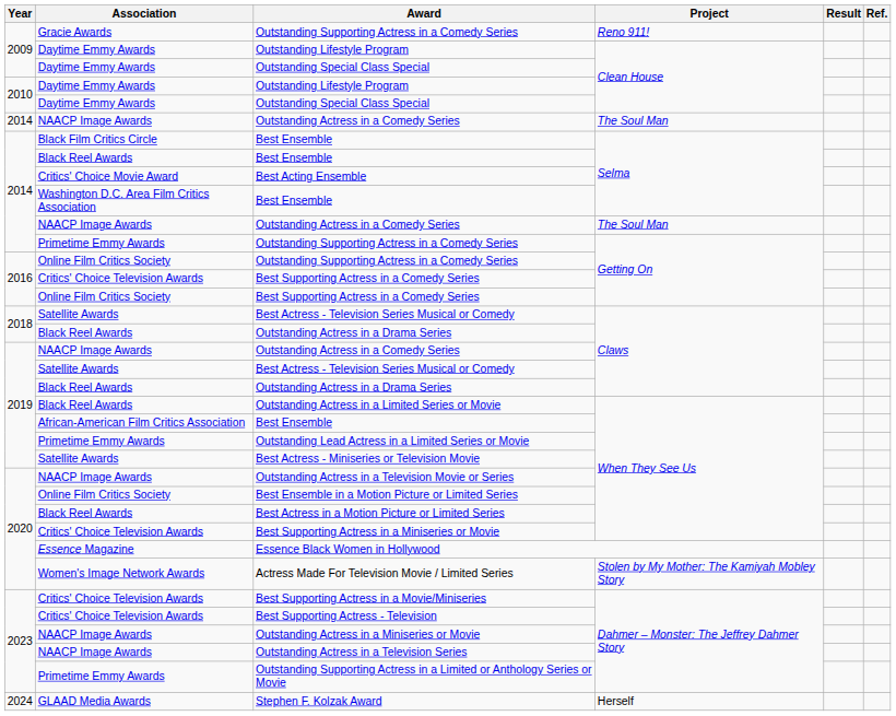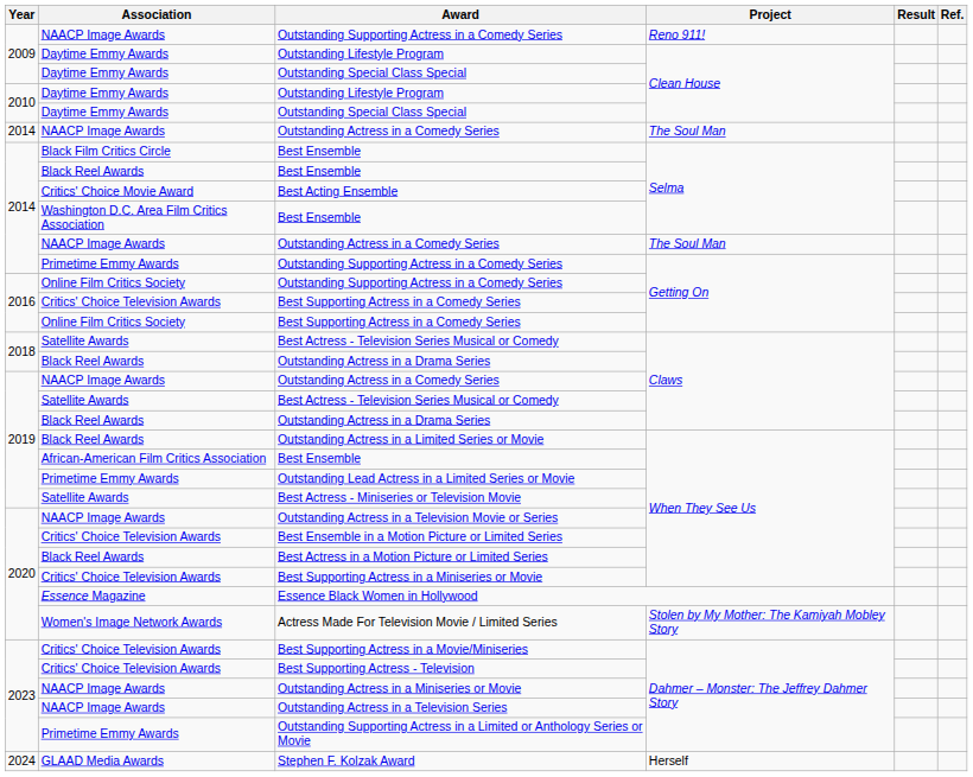 <table class="wikitable sortable">
 <tr>
 <th>Year</th>
 <th>Association</th>
 <th>Award</th>
 <th>Project</th>
 <th>Result</th>
 <th class=unsortable>Ref.</th>
 </tr>
 <tr>
 <td rowspan=3>2009</td>
-<td><a href='#'>Gracie Awards</a></td>
+<td><a href='#'>NAACP Image Awards</a></td>
 <td><a href='#'>Outstanding Supporting Actress in a Comedy Series</a></td>
 <td><em><a href='#'>Reno 911!</a></em></td>
 <td></td>
 <td></td>
 </tr>
 <tr>
 <td><a href='#'>Daytime Emmy Awards</a></td>
 <td><a href='#'>Outstanding Lifestyle Program</a></td>
 <td rowspan=4><em><a href='#'>Clean House</a></em></td>
 <td></td>
 <td></td>
 </tr>
 <tr>
 <td><a href='#'>Daytime Emmy Awards</a></td>
 <td><a href='#'>Outstanding Special Class Special</a></td>
 <td></td>
 <td></td>
 </tr>
 <tr>
 <td rowspan=2>2010</td>
 <td><a href='#'>Daytime Emmy Awards</a></td>
 <td><a href='#'>Outstanding Lifestyle Program</a></td>
 <td></td>
 <td></td>
 </tr>
 <tr>
 <td><a href='#'>Daytime Emmy Awards</a></td>
 <td><a href='#'>Outstanding Special Class Special</a></td>
 <td></td>
 <td></td>
 </tr>
 <tr>
 <td>2014</td>
 <td><a href='#'>NAACP Image Awards</a></td>
 <td><a href='#'>Outstanding Actress in a Comedy Series</a></td>
 <td><em><a href='#'>The Soul Man</a></em></td>
 <td></td>
 <td></td>
 </tr>
 <tr>
 <td rowspan=6>2014</td>
 <td><a href='#'>Black Film Critics Circle</a></td>
 <td><a href='#'>Best Ensemble</a></td>
 <td rowspan=4><em><a href='#'>Selma</a></em></td>
 <td></td>
 <td></td>
 </tr>
 <tr>
 <td><a href='#'>Black Reel Awards</a></td>
 <td><a href='#'>Best Ensemble</a></td>
 <td></td>
 <td></td>
 </tr>
 <tr>
 <td><a href='#'>Critics' Choice Movie Award</a></td>
 <td><a href='#'>Best Acting Ensemble</a></td>
 <td></td>
 <td></td>
 </tr>
 <tr>
 <td><a href='#'>Washington D.C. Area Film Critics Association</a></td>
 <td><a href='#'>Best Ensemble</a></td>
 <td></td>
 <td></td>
 </tr>
 <tr>
 <td><a href='#'>NAACP Image Awards</a></td>
 <td><a href='#'>Outstanding Actress in a Comedy Series</a></td>
 <td><em><a href='#'>The Soul Man</a></em></td>
 <td></td>
 <td></td>
 </tr>
 <tr>
 <td><a href='#'>Primetime Emmy Awards</a></td>
 <td><a href='#'>Outstanding Supporting Actress in a Comedy Series</a></td>
 <td rowspan="4"><em><a href='#'>Getting On</a></em></td>
 <td></td>
 <td></td>
 </tr>
 <tr>
 <td rowspan=3>2016</td>
 <td><a href='#'>Online Film Critics Society</a></td>
 <td><a href='#'>Outstanding Supporting Actress in a Comedy Series</a></td>
 <td></td>
 <td></td>
 </tr>
 <tr>
 <td><a href='#'>Critics' Choice Television Awards</a></td>
 <td><a href='#'>Best Supporting Actress in a Comedy Series</a></td>
 <td></td>
 <td></td>
 </tr>
 <tr>
 <td><a href='#'>Online Film Critics Society</a></td>
 <td><a href='#'>Best Supporting Actress in a Comedy Series</a></td>
 <td></td>
 <td></td>
 </tr>
 <tr>
 <td rowspan=2>2018</td>
 <td><a href='#'>Satellite Awards</a></td>
 <td><a href='#'>Best Actress - Television Series Musical or Comedy</a></td>
 <td rowspan=5><em><a href='#'>Claws</a></em></td>
 <td></td>
 <td></td>
 </tr>
 <tr>
 <td><a href='#'>Black Reel Awards</a></td>
 <td><a href='#'>Outstanding Actress in a Drama Series</a></td>
 <td></td>
 <td></td>
 </tr>
 <tr>
 <td rowspan=7>2019</td>
 <td><a href='#'>NAACP Image Awards</a></td>
 <td><a href='#'>Outstanding Actress in a Comedy Series</a></td>
 <td></td>
 <td></td>
 </tr>
 <tr>
 <td><a href='#'>Satellite Awards</a></td>
 <td><a href='#'>Best Actress - Television Series Musical or Comedy</a></td>
 <td></td>
 <td></td>
 </tr>
 <tr>
 <td><a href='#'>Black Reel Awards</a></td>
 <td><a href='#'>Outstanding Actress in a Drama Series</a></td>
 <td></td>
 <td></td>
 </tr>
 <tr>
 <td><a href='#'>Black Reel Awards</a></td>
 <td><a href='#'>Outstanding Actress in a Limited Series or Movie</a></td>
 <td rowspan=8><em><a href='#'>When They See Us</a></em></td>
 <td></td>
 <td></td>
 </tr>
 <tr>
 <td><a href='#'>African-American Film Critics Association</a></td>
 <td><a href='#'>Best Ensemble</a></td>
 <td></td>
 <td></td>
 </tr>
 <tr>
 <td><a href='#'>Primetime Emmy Awards</a></td>
 <td><a href='#'>Outstanding Lead Actress in a Limited Series or Movie</a></td>
 <td></td>
 <td></td>
 </tr>
 <tr>
 <td><a href='#'>Satellite Awards</a></td>
 <td><a href='#'>Best Actress - Miniseries or Television Movie</a></td>
 <td></td>
 <td></td>
 </tr>
 <tr>
 <td rowspan=6>2020</td>
 <td><a href='#'>NAACP Image Awards</a></td>
 <td><a href='#'>Outstanding Actress in a Television Movie or Series</a></td>
 <td></td>
 <td></td>
 </tr>
 <tr>
-<td><a href='#'>Online Film Critics Society</a></td>
+<td><a href='#'>Critics' Choice Television Awards</a></td>
 <td><a href='#'>Best Ensemble in a Motion Picture or Limited Series</a></td>
 <td></td>
 <td></td>
 </tr>
 <tr>
 <td><a href='#'>Black Reel Awards</a></td>
 <td><a href='#'>Best Actress in a Motion Picture or Limited Series</a></td>
 <td></td>
 <td></td>
 </tr>
 <tr>
 <td><a href='#'>Critics' Choice Television Awards</a></td>
 <td><a href='#'>Best Supporting Actress in a Miniseries or Movie</a></td>
 <td></td>
 <td></td>
 </tr>
 <tr>
 <td><a href='#'><em>Essence</em> Magazine</a></td>
 <td colspan=2><a href='#'>Essence Black Women in Hollywood</a></td>
 <td></td>
 <td></td>
 </tr>
 <tr>
 <td><a href='#'>Women's Image Network Awards</a></td>
 <td>Actress Made For Television Movie / Limited Series</td>
 <td><em><a href='#'>Stolen by My Mother: The Kamiyah Mobley Story</a></em></td>
 <td></td>
 <td></td>
 </tr>
 <tr>
 <td rowspan=5>2023</td>
 <td><a href='#'>Critics' Choice Television Awards</a></td>
 <td><a href='#'>Best Supporting Actress in a Movie/Miniseries</a></td>
 <td rowspan=5><em><a href='#'>Dahmer – Monster: The Jeffrey Dahmer Story</a></em></td>
 <td></td>
 <td></td>
 </tr>
 <tr>
 <td><a href='#'>Critics' Choice Television Awards</a></td>
 <td><a href='#'>Best Supporting Actress - Television</a></td>
 <td></td>
 <td></td>
 </tr>
 <tr>
 <td><a href='#'>NAACP Image Awards</a></td>
 <td><a href='#'>Outstanding Actress in a Miniseries or Movie</a></td>
 <td></td>
 <td></td>
 </tr>
 <tr>
 <td><a href='#'>NAACP Image Awards</a></td>
 <td><a href='#'>Outstanding Actress in a Television Series</a></td>
 <td></td>
 <td></td>
 </tr>
 <tr>
 <td><a href='#'>Primetime Emmy Awards</a></td>
 <td><a href='#'>Outstanding Supporting Actress in a Limited or Anthology Series or Movie</a></td>
 <td></td>
 <td></td>
 </tr>
 <tr>
 <td rowspan=5>2024</td>
 <td><a href='#'>GLAAD Media Awards</a></td>
 <td><a href='#'>Stephen F. Kolzak Award</a></td>
 <td>Herself</td>
 <td></td>
 <td></td>
 </tr>
 </table>
